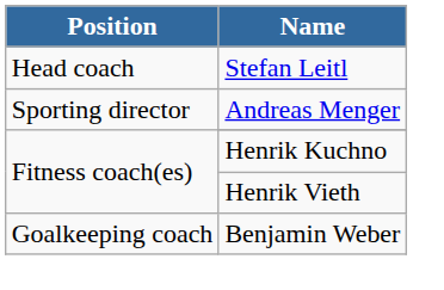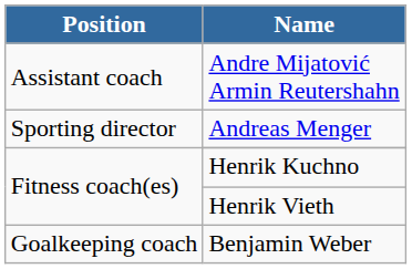 <table class="wikitable sortable">
 <tr>
 <th style="color:#FFFFFF; background:#31699E;">Position</th>
 <th style="color:#FFFFFF; background:#31699E;">Name</th>
 </tr>
 <tr>
-<td>Head coach</td>
-<td> <a href='#'>Stefan Leitl</a></td>
+<td>Assistant coach</td>
+<td> <a href='#'>Andre Mijatović</a><br> <a href='#'>Armin Reutershahn</a></td>
 </tr>
 <tr>
 <td>Sporting director</td>
 <td> <a href='#'>Andreas Menger</a></td>
 </tr>
 <tr>
 <td rowspan="3">Fitness coach(es)</td>
 </tr>
 <tr>
 <td> Henrik Kuchno</td>
 </tr>
 <tr>
 <td> Henrik Vieth</td>
 </tr>
 <tr>
 <td>Goalkeeping coach</td>
 <td> Benjamin Weber</td>
 </tr>
 </table>
